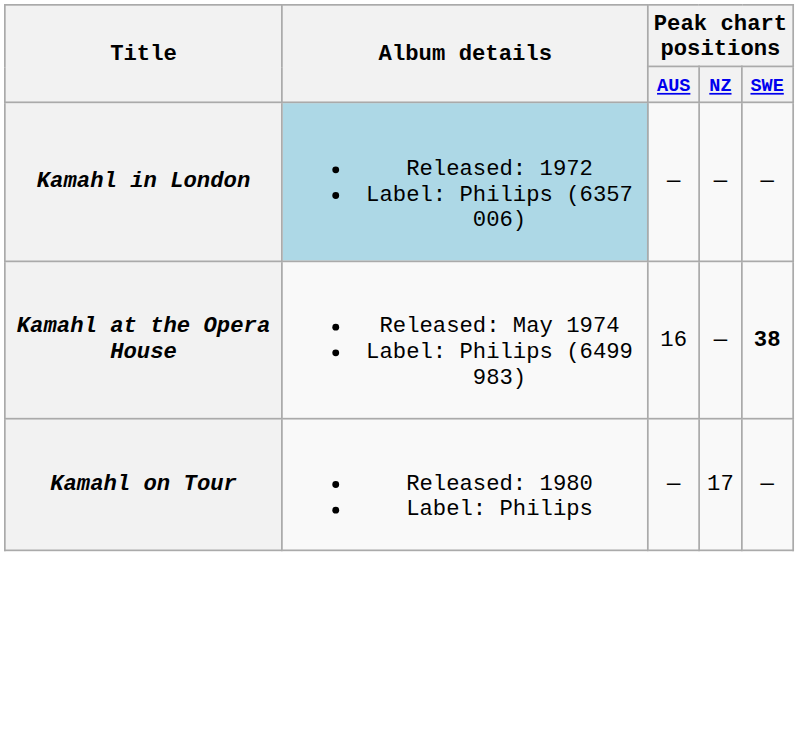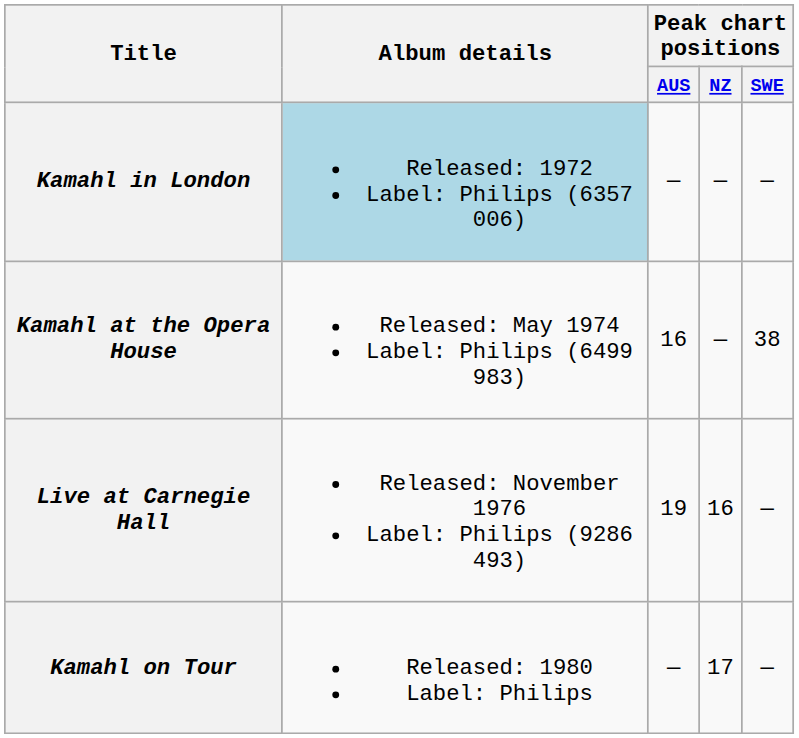 <table class="wikitable plainrowheaders" style="text-align:center;" border="1">
 <tr>
 <th scope="col" rowspan="2" style="width:12em;">Title</th>
 <th scope="col" rowspan="2" style="width:16em;">Album details</th>
 <th scope="col" colspan="3">Peak chart<br>positions</th>
 </tr>
 <tr>
 <th scope="col"><small><a href='#'>AUS</a><br></small></th>
 <th scope="col"><small><a href='#'>NZ</a><br></small></th>
 <th scope="col"><small><a href='#'>SWE</a><br></small></th>
 </tr>
 <tr>
 <th scope="row"><em>Kamahl in London</em></th>
 <td style="background: lightblue;"><br><ul><li>Released: 1972</li><li>Label: Philips (6357 006)</li></ul></td>
 <td>—</td>
 <td>—</td>
 <td>—</td>
 </tr>
 <tr>
 <th scope="row"><em>Kamahl at the Opera House</em></th>
 <td><br><ul><li>Released: May 1974</li><li>Label: Philips (6499 983)</li></ul></td>
 <td>16</td>
 <td>—</td>
-<td><strong>38</strong></td>
+<td>38</td>
+</tr>
+<tr>
+<th scope="row"><em>Live at Carnegie Hall</em></th>
+<td><br><ul><li>Released: November 1976</li><li>Label: Philips (9286 493)</li></ul></td>
+<td>19</td>
+<td>16</td>
+<td>—</td>
 </tr>
 <tr>
 <th scope="row"><em>Kamahl on Tour</em></th>
 <td><br><ul><li>Released: 1980</li><li>Label: Philips</li></ul></td>
 <td>—</td>
 <td>17</td>
 <td>—</td>
 </tr>
 </table>
